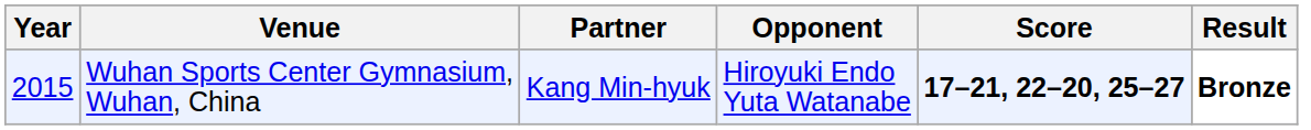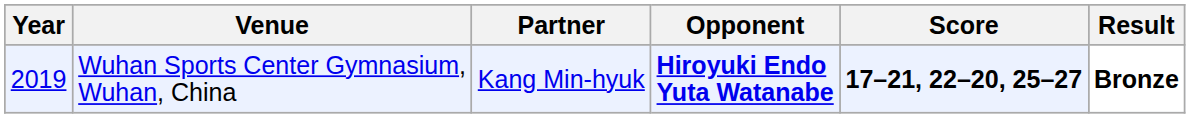 <table class="sortable wikitable" style="font-size: 90%;">
 <tr>
 <th>Year</th>
 <th>Venue</th>
 <th>Partner</th>
 <th>Opponent</th>
 <th>Score</th>
 <th>Result</th>
 </tr>
 <tr style="background:#ECF2FF">
-<td align="center"><a href='#'>2015</a></td>
+<td align="center"><a href='#'>2019</a></td>
 <td align="left"><a href='#'>Wuhan Sports Center Gymnasium</a>,<br><a href='#'>Wuhan</a>, China</td>
 <td align="left"> <a href='#'>Kang Min-hyuk</a></td>
-<td align="left"> <a href='#'>Hiroyuki Endo</a><br> <a href='#'>Yuta Watanabe</a></td>
+<td align="left"><strong> <a href='#'>Hiroyuki Endo</a><br> <a href='#'>Yuta Watanabe</a></strong></td>
 <td align="left"><strong>17–21, 22–20, 25–27</strong></td>
 <td style="text-align:left; background:white"> <strong>Bronze</strong></td>
 </tr>
 </table>
